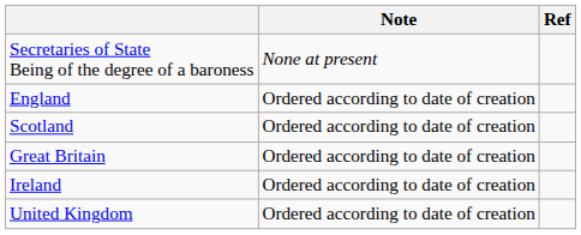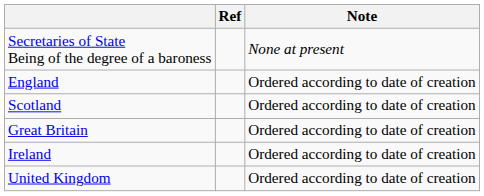 <table class="wikitable">
 <tr>
 <th></th>
+<th>Ref</th>
 <th>Note</th>
-<th>Ref</th>
 </tr>
 <tr>
 <td><a href='#'>Secretaries of State</a><br>Being of the degree of a baroness</td>
+<td></td>
 <td><em>None at present</em></td>
-<td></td>
 </tr>
 <tr>
 <td> <a href='#'>England</a></td>
+<td></td>
 <td>Ordered according to date of creation</td>
-<td></td>
 </tr>
 <tr>
 <td> <a href='#'>Scotland</a></td>
+<td></td>
 <td>Ordered according to date of creation</td>
-<td></td>
 </tr>
 <tr>
 <td> <a href='#'>Great Britain</a></td>
+<td></td>
 <td>Ordered according to date of creation</td>
-<td></td>
 </tr>
 <tr>
 <td> <a href='#'>Ireland</a></td>
+<td></td>
 <td>Ordered according to date of creation</td>
-<td></td>
 </tr>
 <tr>
 <td> <a href='#'>United Kingdom</a></td>
+<td>  </td>
 <td>Ordered according to date of creation</td>
-<td>  </td>
 </tr>
 </table>
